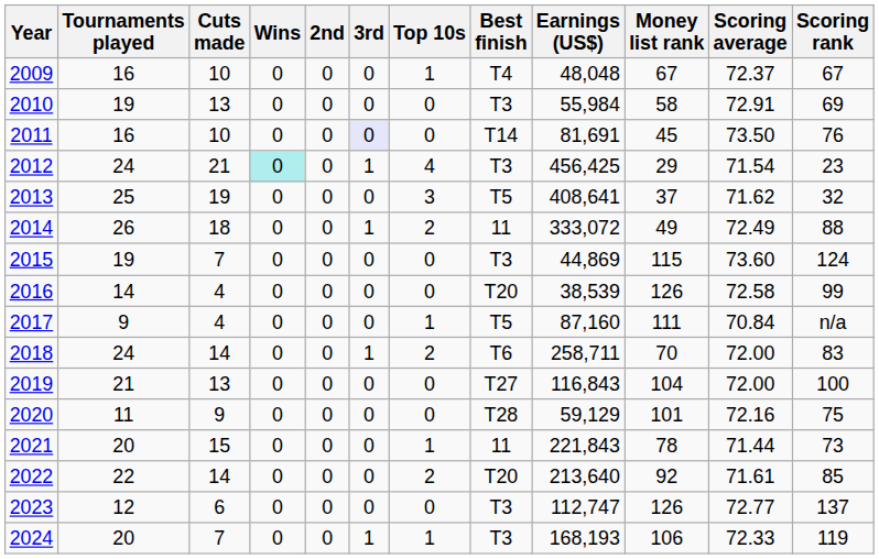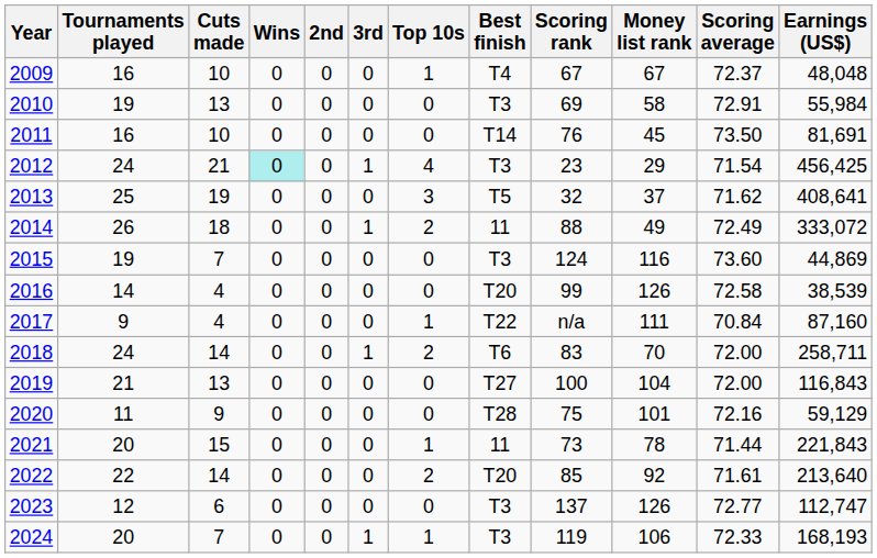 <table class="wikitable" style="text-align:center; font-size: 95%;">
 <tr>
 <th>Year</th>
 <th>Tournaments <br>played</th>
 <th>Cuts <br>made</th>
 <th>Wins</th>
 <th>2nd</th>
 <th>3rd</th>
 <th>Top 10s</th>
 <th>Best <br>finish</th>
-<th>Earnings<br>(US$)</th>
+<th>Scoring <br>rank</th>
 <th>Money <br>list rank</th>
 <th>Scoring <br>average</th>
-<th>Scoring <br>rank</th>
+<th>Earnings<br>(US$)</th>
 </tr>
 <tr>
 <td><a href='#'>2009</a></td>
 <td>16</td>
 <td>10</td>
 <td>0</td>
 <td>0</td>
 <td>0</td>
 <td>1</td>
 <td>T4</td>
-<td align="right">48,048</td>
+<td>67</td>
 <td>67</td>
 <td>72.37</td>
-<td>67</td>
+<td align="right">48,048</td>
 </tr>
 <tr>
 <td><a href='#'>2010</a></td>
 <td>19</td>
 <td>13</td>
 <td>0</td>
 <td>0</td>
 <td>0</td>
 <td>0</td>
 <td>T3</td>
-<td align="right">55,984</td>
+<td>69</td>
 <td>58</td>
 <td>72.91</td>
-<td>69</td>
+<td align="right">55,984</td>
 </tr>
 <tr>
 <td><a href='#'>2011</a></td>
 <td>16</td>
 <td>10</td>
 <td>0</td>
 <td>0</td>
-<td style="background: lavender;">0</td>
+<td>0</td>
 <td>0</td>
 <td>T14</td>
-<td align="right">81,691</td>
+<td>76</td>
 <td>45</td>
 <td>73.50</td>
-<td>76</td>
+<td align="right">81,691</td>
 </tr>
 <tr>
 <td><a href='#'>2012</a></td>
 <td>24</td>
 <td>21</td>
 <td style="background: paleturquoise;">0</td>
 <td>0</td>
 <td>1</td>
 <td>4</td>
 <td>T3</td>
-<td align="right">456,425</td>
+<td>23</td>
 <td>29</td>
 <td>71.54</td>
-<td>23</td>
+<td align="right">456,425</td>
 </tr>
 <tr>
 <td><a href='#'>2013</a></td>
 <td>25</td>
 <td>19</td>
 <td>0</td>
 <td>0</td>
 <td>0</td>
 <td>3</td>
 <td>T5</td>
-<td align="right">408,641</td>
+<td>32</td>
 <td>37</td>
 <td>71.62</td>
-<td>32</td>
+<td align="right">408,641</td>
 </tr>
 <tr>
 <td><a href='#'>2014</a></td>
 <td>26</td>
 <td>18</td>
 <td>0</td>
 <td>0</td>
 <td>1</td>
 <td>2</td>
 <td>11</td>
-<td align="right">333,072</td>
+<td>88</td>
 <td>49</td>
 <td>72.49</td>
-<td>88</td>
+<td align="right">333,072</td>
 </tr>
 <tr>
 <td><a href='#'>2015</a></td>
 <td>19</td>
 <td>7</td>
 <td>0</td>
 <td>0</td>
 <td>0</td>
 <td>0</td>
 <td>T3</td>
+<td>124</td>
+<td>116</td>
+<td>73.60</td>
 <td align="right">44,869</td>
-<td>115</td>
-<td>73.60</td>
-<td>124</td>
 </tr>
 <tr>
 <td><a href='#'>2016</a></td>
 <td>14</td>
 <td>4</td>
 <td>0</td>
 <td>0</td>
 <td>0</td>
 <td>0</td>
 <td>T20</td>
-<td align=right>38,539</td>
+<td>99</td>
 <td>126</td>
 <td>72.58</td>
-<td>99</td>
+<td align=right>38,539</td>
 </tr>
 <tr>
 <td><a href='#'>2017</a></td>
 <td>9</td>
 <td>4</td>
 <td>0</td>
 <td>0</td>
 <td>0</td>
 <td>1</td>
-<td>T5</td>
-<td align=right>87,160</td>
+<td>T22</td>
+<td>n/a</td>
 <td>111</td>
 <td>70.84</td>
-<td>n/a</td>
+<td align=right>87,160</td>
 </tr>
 <tr>
 <td><a href='#'>2018</a></td>
 <td>24</td>
 <td>14</td>
 <td>0</td>
 <td>0</td>
 <td>1</td>
 <td>2</td>
 <td>T6</td>
-<td align=right>258,711</td>
+<td>83</td>
 <td>70</td>
 <td>72.00</td>
-<td>83</td>
+<td align=right>258,711</td>
 </tr>
 <tr>
 <td><a href='#'>2019</a></td>
 <td>21</td>
 <td>13</td>
 <td>0</td>
 <td>0</td>
 <td>0</td>
 <td>0</td>
 <td>T27</td>
-<td align=right>116,843</td>
+<td>100</td>
 <td>104</td>
 <td>72.00</td>
-<td>100</td>
+<td align=right>116,843</td>
 </tr>
 <tr>
 <td><a href='#'>2020</a></td>
 <td>11</td>
 <td>9</td>
 <td>0</td>
 <td>0</td>
 <td>0</td>
 <td>0</td>
 <td>T28</td>
-<td align=right>59,129</td>
+<td>75</td>
 <td>101</td>
 <td>72.16</td>
-<td>75</td>
+<td align=right>59,129</td>
 </tr>
 <tr>
 <td><a href='#'>2021</a></td>
 <td>20</td>
 <td>15</td>
 <td>0</td>
 <td>0</td>
 <td>0</td>
 <td>1</td>
 <td>11</td>
-<td align=right>221,843</td>
+<td>73</td>
 <td>78</td>
 <td>71.44</td>
-<td>73</td>
+<td align=right>221,843</td>
 </tr>
 <tr>
 <td><a href='#'>2022</a></td>
 <td>22</td>
 <td>14</td>
 <td>0</td>
 <td>0</td>
 <td>0</td>
 <td>2</td>
 <td>T20</td>
-<td align=right>213,640</td>
+<td>85</td>
 <td>92</td>
 <td>71.61</td>
-<td>85</td>
+<td align=right>213,640</td>
 </tr>
 <tr>
 <td><a href='#'>2023</a></td>
 <td>12</td>
 <td>6</td>
 <td>0</td>
 <td>0</td>
 <td>0</td>
 <td>0</td>
 <td>T3</td>
-<td align=right>112,747</td>
+<td>137</td>
 <td>126</td>
 <td>72.77</td>
-<td>137</td>
+<td align=right>112,747</td>
 </tr>
 <tr>
 <td><a href='#'>2024</a></td>
 <td>20</td>
 <td>7</td>
 <td>0</td>
 <td>0</td>
 <td>1</td>
 <td>1</td>
 <td>T3</td>
-<td align=right>168,193</td>
+<td>119</td>
 <td>106</td>
 <td>72.33</td>
-<td>119</td>
+<td align=right>168,193</td>
 </tr>
 </table>
